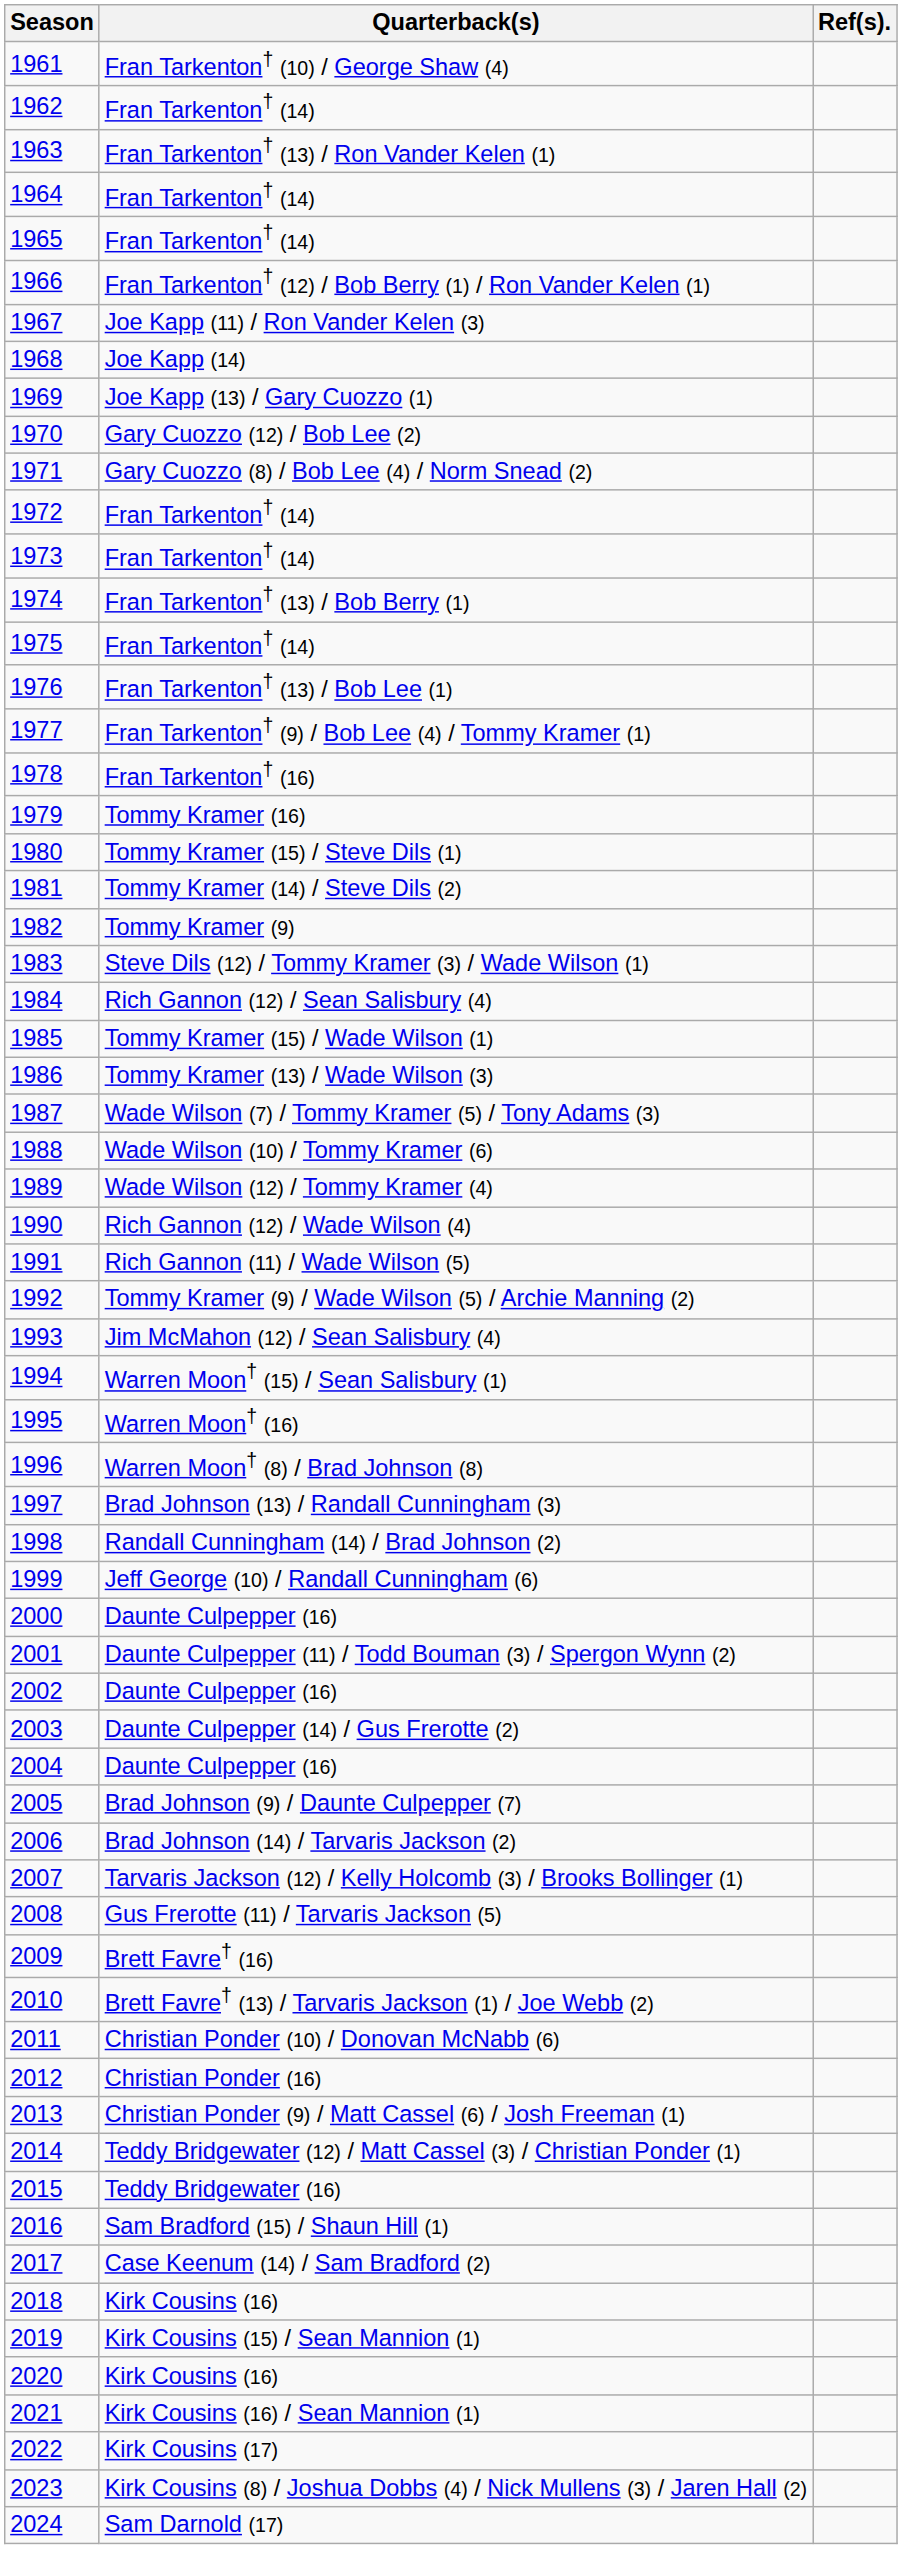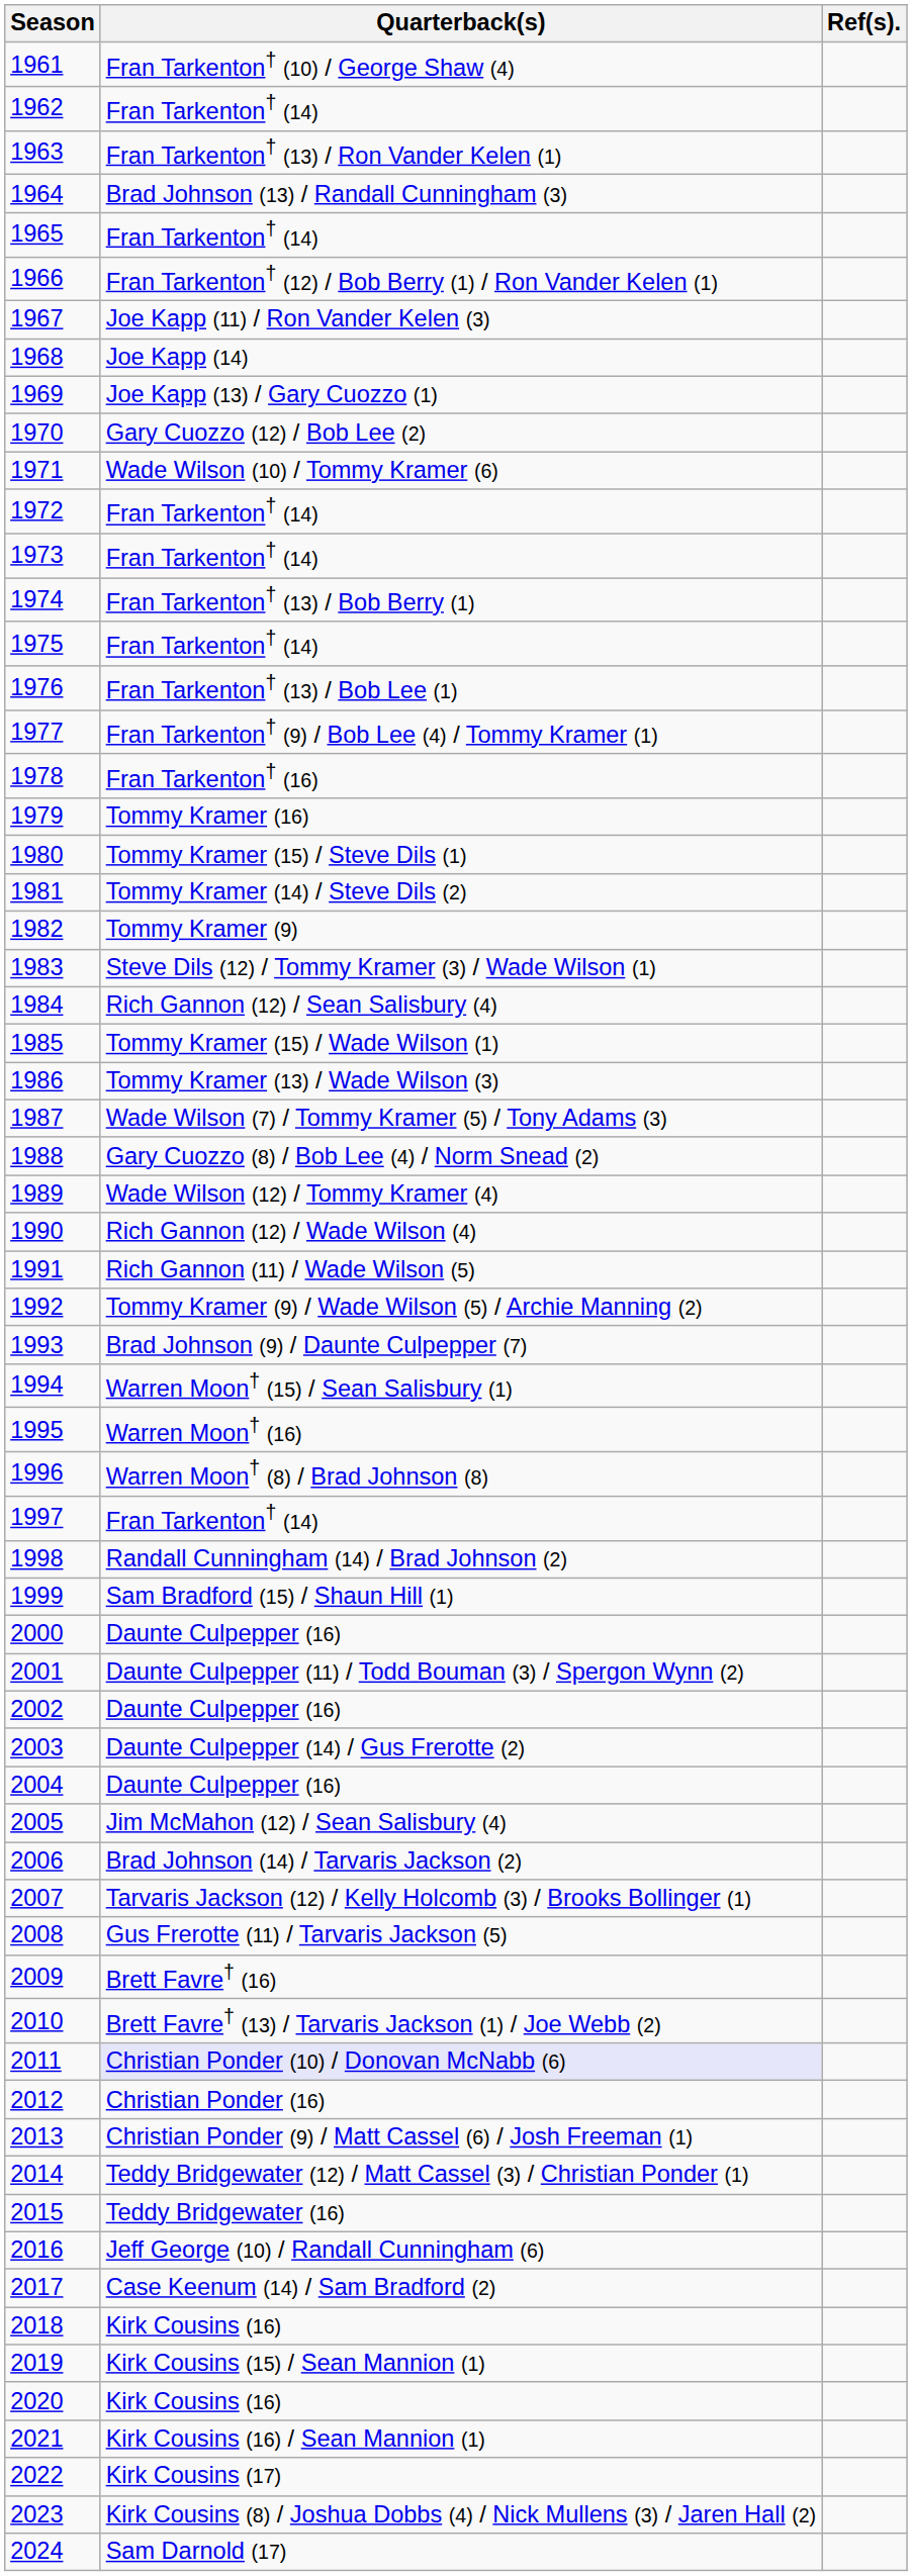 <table class="wikitable">
 <tr>
 <th>Season</th>
 <th>Quarterback(s)</th>
 <th>Ref(s).</th>
 </tr>
 <tr>
 <td><a href='#'>1961</a></td>
 <td><a href='#'>Fran Tarkenton</a><sup>†</sup> <small>(10)</small> / <a href='#'>George Shaw</a> <small>(4)</small></td>
 <td></td>
 </tr>
 <tr>
 <td><a href='#'>1962</a></td>
 <td><a href='#'>Fran Tarkenton</a><sup>†</sup> <small>(14)</small></td>
 <td></td>
 </tr>
 <tr>
 <td><a href='#'>1963</a></td>
 <td><a href='#'>Fran Tarkenton</a><sup>†</sup> <small>(13)</small> / <a href='#'>Ron Vander Kelen</a> <small>(1)</small></td>
 <td></td>
 </tr>
 <tr>
 <td><a href='#'>1964</a></td>
-<td><a href='#'>Fran Tarkenton</a><sup>†</sup> <small>(14)</small></td>
+<td><a href='#'>Brad Johnson</a> <small>(13)</small> / <a href='#'>Randall Cunningham</a> <small>(3)</small></td>
 <td></td>
 </tr>
 <tr>
 <td><a href='#'>1965</a></td>
 <td><a href='#'>Fran Tarkenton</a><sup>†</sup> <small>(14)</small></td>
 <td></td>
 </tr>
 <tr>
 <td><a href='#'>1966</a></td>
 <td><a href='#'>Fran Tarkenton</a><sup>†</sup> <small>(12)</small> / <a href='#'>Bob Berry</a> <small>(1)</small> / <a href='#'>Ron Vander Kelen</a> <small>(1)</small></td>
 <td></td>
 </tr>
 <tr>
 <td><a href='#'>1967</a></td>
 <td><a href='#'>Joe Kapp</a> <small>(11)</small> / <a href='#'>Ron Vander Kelen</a> <small>(3)</small></td>
 <td></td>
 </tr>
 <tr>
 <td><a href='#'>1968</a></td>
 <td><a href='#'>Joe Kapp</a> <small>(14)</small></td>
 <td></td>
 </tr>
 <tr>
 <td><a href='#'>1969</a></td>
 <td><a href='#'>Joe Kapp</a> <small>(13)</small> / <a href='#'>Gary Cuozzo</a> <small>(1)</small></td>
 <td></td>
 </tr>
 <tr>
 <td><a href='#'>1970</a></td>
 <td><a href='#'>Gary Cuozzo</a> <small>(12)</small> / <a href='#'>Bob Lee</a> <small>(2)</small></td>
 <td></td>
 </tr>
 <tr>
 <td><a href='#'>1971</a></td>
-<td><a href='#'>Gary Cuozzo</a> <small>(8)</small> / <a href='#'>Bob Lee</a> <small>(4)</small> / <a href='#'>Norm Snead</a> <small>(2)</small></td>
+<td><a href='#'>Wade Wilson</a> <small>(10)</small> / <a href='#'>Tommy Kramer</a> <small>(6)</small></td>
 <td></td>
 </tr>
 <tr>
 <td><a href='#'>1972</a></td>
 <td><a href='#'>Fran Tarkenton</a><sup>†</sup> <small>(14)</small></td>
 <td></td>
 </tr>
 <tr>
 <td><a href='#'>1973</a></td>
 <td><a href='#'>Fran Tarkenton</a><sup>†</sup> <small>(14)</small></td>
 <td></td>
 </tr>
 <tr>
 <td><a href='#'>1974</a></td>
 <td><a href='#'>Fran Tarkenton</a><sup>†</sup> <small>(13)</small> / <a href='#'>Bob Berry</a> <small>(1)</small></td>
 <td></td>
 </tr>
 <tr>
 <td><a href='#'>1975</a></td>
 <td><a href='#'>Fran Tarkenton</a><sup>†</sup> <small>(14)</small></td>
 <td></td>
 </tr>
 <tr>
 <td><a href='#'>1976</a></td>
 <td><a href='#'>Fran Tarkenton</a><sup>†</sup> <small>(13)</small> / <a href='#'>Bob Lee</a> <small>(1)</small></td>
 <td></td>
 </tr>
 <tr>
 <td><a href='#'>1977</a></td>
 <td><a href='#'>Fran Tarkenton</a><sup>†</sup> <small>(9)</small> / <a href='#'>Bob Lee</a> <small>(4)</small> / <a href='#'>Tommy Kramer</a> <small>(1)</small></td>
 <td></td>
 </tr>
 <tr>
 <td><a href='#'>1978</a></td>
 <td><a href='#'>Fran Tarkenton</a><sup>†</sup> <small>(16)</small></td>
 <td></td>
 </tr>
 <tr>
 <td><a href='#'>1979</a></td>
 <td><a href='#'>Tommy Kramer</a> <small>(16)</small></td>
 <td></td>
 </tr>
 <tr>
 <td><a href='#'>1980</a></td>
 <td><a href='#'>Tommy Kramer</a> <small>(15)</small> / <a href='#'>Steve Dils</a> <small>(1)</small></td>
 <td></td>
 </tr>
 <tr>
 <td><a href='#'>1981</a></td>
 <td><a href='#'>Tommy Kramer</a> <small>(14)</small> / <a href='#'>Steve Dils</a> <small>(2)</small></td>
 <td></td>
 </tr>
 <tr>
 <td><a href='#'>1982</a></td>
 <td><a href='#'>Tommy Kramer</a> <small>(9)</small></td>
 <td></td>
 </tr>
 <tr>
 <td><a href='#'>1983</a></td>
 <td><a href='#'>Steve Dils</a> <small>(12)</small> / <a href='#'>Tommy Kramer</a> <small>(3)</small> / <a href='#'>Wade Wilson</a> <small>(1)</small></td>
 <td></td>
 </tr>
 <tr>
 <td><a href='#'>1984</a></td>
 <td><a href='#'>Rich Gannon</a> <small>(12)</small> / <a href='#'>Sean Salisbury</a> <small>(4)</small></td>
 <td></td>
 </tr>
 <tr>
 <td><a href='#'>1985</a></td>
 <td><a href='#'>Tommy Kramer</a> <small>(15)</small> / <a href='#'>Wade Wilson</a> <small>(1)</small></td>
 <td></td>
 </tr>
 <tr>
 <td><a href='#'>1986</a></td>
 <td><a href='#'>Tommy Kramer</a> <small>(13)</small> / <a href='#'>Wade Wilson</a> <small>(3)</small></td>
 <td></td>
 </tr>
 <tr>
 <td><a href='#'>1987</a></td>
 <td><a href='#'>Wade Wilson</a> <small>(7)</small> / <a href='#'>Tommy Kramer</a> <small>(5)</small> / <a href='#'>Tony Adams</a> <small>(3)</small></td>
 <td></td>
 </tr>
 <tr>
 <td><a href='#'>1988</a></td>
-<td><a href='#'>Wade Wilson</a> <small>(10)</small> / <a href='#'>Tommy Kramer</a> <small>(6)</small></td>
+<td><a href='#'>Gary Cuozzo</a> <small>(8)</small> / <a href='#'>Bob Lee</a> <small>(4)</small> / <a href='#'>Norm Snead</a> <small>(2)</small></td>
 <td></td>
 </tr>
 <tr>
 <td><a href='#'>1989</a></td>
 <td><a href='#'>Wade Wilson</a> <small>(12)</small> / <a href='#'>Tommy Kramer</a> <small>(4)</small></td>
 <td></td>
 </tr>
 <tr>
 <td><a href='#'>1990</a></td>
 <td><a href='#'>Rich Gannon</a> <small>(12)</small> / <a href='#'>Wade Wilson</a> <small>(4)</small></td>
 <td></td>
 </tr>
 <tr>
 <td><a href='#'>1991</a></td>
 <td><a href='#'>Rich Gannon</a> <small>(11)</small> / <a href='#'>Wade Wilson</a> <small>(5)</small></td>
 <td></td>
 </tr>
 <tr>
 <td><a href='#'>1992</a></td>
 <td><a href='#'>Tommy Kramer</a> <small>(9)</small> / <a href='#'>Wade Wilson</a> <small>(5)</small> / <a href='#'>Archie Manning</a> <small>(2)</small></td>
 <td></td>
 </tr>
 <tr>
 <td><a href='#'>1993</a></td>
-<td><a href='#'>Jim McMahon</a> <small>(12)</small> / <a href='#'>Sean Salisbury</a> <small>(4)</small></td>
+<td><a href='#'>Brad Johnson</a> <small>(9)</small> / <a href='#'>Daunte Culpepper</a> <small>(7)</small></td>
 <td></td>
 </tr>
 <tr>
 <td><a href='#'>1994</a></td>
 <td><a href='#'>Warren Moon</a><sup>†</sup> <small>(15)</small> / <a href='#'>Sean Salisbury</a> <small>(1)</small></td>
 <td></td>
 </tr>
 <tr>
 <td><a href='#'>1995</a></td>
 <td><a href='#'>Warren Moon</a><sup>†</sup> <small>(16)</small></td>
 <td></td>
 </tr>
 <tr>
 <td><a href='#'>1996</a></td>
 <td><a href='#'>Warren Moon</a><sup>†</sup> <small>(8)</small> / <a href='#'>Brad Johnson</a> <small>(8)</small></td>
 <td></td>
 </tr>
 <tr>
 <td><a href='#'>1997</a></td>
-<td><a href='#'>Brad Johnson</a> <small>(13)</small> / <a href='#'>Randall Cunningham</a> <small>(3)</small></td>
+<td><a href='#'>Fran Tarkenton</a><sup>†</sup> <small>(14)</small></td>
 <td></td>
 </tr>
 <tr>
 <td><a href='#'>1998</a></td>
 <td><a href='#'>Randall Cunningham</a> <small>(14)</small> / <a href='#'>Brad Johnson</a> <small>(2)</small></td>
 <td></td>
 </tr>
 <tr>
 <td><a href='#'>1999</a></td>
-<td><a href='#'>Jeff George</a> <small>(10)</small> / <a href='#'>Randall Cunningham</a> <small>(6)</small></td>
+<td><a href='#'>Sam Bradford</a> <small>(15)</small> / <a href='#'>Shaun Hill</a> <small>(1)</small></td>
 <td></td>
 </tr>
 <tr>
 <td><a href='#'>2000</a></td>
 <td><a href='#'>Daunte Culpepper</a> <small>(16)</small></td>
 <td></td>
 </tr>
 <tr>
 <td><a href='#'>2001</a></td>
 <td><a href='#'>Daunte Culpepper</a> <small>(11)</small> / <a href='#'>Todd Bouman</a> <small>(3)</small> / <a href='#'>Spergon Wynn</a> <small>(2)</small></td>
 <td></td>
 </tr>
 <tr>
 <td><a href='#'>2002</a></td>
 <td><a href='#'>Daunte Culpepper</a> <small>(16)</small></td>
 <td></td>
 </tr>
 <tr>
 <td><a href='#'>2003</a></td>
 <td><a href='#'>Daunte Culpepper</a> <small>(14)</small> / <a href='#'>Gus Frerotte</a> <small>(2)</small></td>
 <td></td>
 </tr>
 <tr>
 <td><a href='#'>2004</a></td>
 <td><a href='#'>Daunte Culpepper</a> <small>(16)</small></td>
 <td></td>
 </tr>
 <tr>
 <td><a href='#'>2005</a></td>
-<td><a href='#'>Brad Johnson</a> <small>(9)</small> / <a href='#'>Daunte Culpepper</a> <small>(7)</small></td>
+<td><a href='#'>Jim McMahon</a> <small>(12)</small> / <a href='#'>Sean Salisbury</a> <small>(4)</small></td>
 <td></td>
 </tr>
 <tr>
 <td><a href='#'>2006</a></td>
 <td><a href='#'>Brad Johnson</a> <small>(14)</small> / <a href='#'>Tarvaris Jackson</a> <small>(2)</small></td>
 <td></td>
 </tr>
 <tr>
 <td><a href='#'>2007</a></td>
 <td><a href='#'>Tarvaris Jackson</a> <small>(12)</small> / <a href='#'>Kelly Holcomb</a> <small>(3)</small> / <a href='#'>Brooks Bollinger</a> <small>(1)</small></td>
 <td></td>
 </tr>
 <tr>
 <td><a href='#'>2008</a></td>
 <td><a href='#'>Gus Frerotte</a> <small>(11)</small> / <a href='#'>Tarvaris Jackson</a> <small>(5)</small></td>
 <td></td>
 </tr>
 <tr>
 <td><a href='#'>2009</a></td>
 <td><a href='#'>Brett Favre</a><sup>†</sup> <small>(16)</small></td>
 <td></td>
 </tr>
 <tr>
 <td><a href='#'>2010</a></td>
 <td><a href='#'>Brett Favre</a><sup>†</sup> <small>(13)</small> / <a href='#'>Tarvaris Jackson</a> <small>(1)</small> / <a href='#'>Joe Webb</a> <small>(2)</small></td>
 <td></td>
 </tr>
 <tr>
 <td><a href='#'>2011</a></td>
-<td><a href='#'>Christian Ponder</a> <small>(10)</small> / <a href='#'>Donovan McNabb</a> <small>(6)</small></td>
+<td style="background: lavender;"><a href='#'>Christian Ponder</a> <small>(10)</small> / <a href='#'>Donovan McNabb</a> <small>(6)</small></td>
 <td></td>
 </tr>
 <tr>
 <td><a href='#'>2012</a></td>
 <td><a href='#'>Christian Ponder</a> <small>(16)</small></td>
 <td></td>
 </tr>
 <tr>
 <td><a href='#'>2013</a></td>
 <td><a href='#'>Christian Ponder</a> <small>(9)</small> / <a href='#'>Matt Cassel</a> <small>(6)</small> / <a href='#'>Josh Freeman</a> <small>(1)</small></td>
 <td></td>
 </tr>
 <tr>
 <td><a href='#'>2014</a></td>
 <td><a href='#'>Teddy Bridgewater</a> <small>(12)</small> / <a href='#'>Matt Cassel</a> <small>(3)</small> / <a href='#'>Christian Ponder</a> <small>(1)</small></td>
 <td></td>
 </tr>
 <tr>
 <td><a href='#'>2015</a></td>
 <td><a href='#'>Teddy Bridgewater</a> <small>(16)</small></td>
 <td></td>
 </tr>
 <tr>
 <td><a href='#'>2016</a></td>
-<td><a href='#'>Sam Bradford</a> <small>(15)</small> / <a href='#'>Shaun Hill</a> <small>(1)</small></td>
+<td><a href='#'>Jeff George</a> <small>(10)</small> / <a href='#'>Randall Cunningham</a> <small>(6)</small></td>
 <td></td>
 </tr>
 <tr>
 <td><a href='#'>2017</a></td>
 <td><a href='#'>Case Keenum</a> <small>(14)</small> / <a href='#'>Sam Bradford</a> <small>(2)</small></td>
 <td></td>
 </tr>
 <tr>
 <td><a href='#'>2018</a></td>
 <td><a href='#'>Kirk Cousins</a> <small>(16)</small></td>
 <td></td>
 </tr>
 <tr>
 <td><a href='#'>2019</a></td>
 <td><a href='#'>Kirk Cousins</a> <small>(15)</small> / <a href='#'>Sean Mannion</a> <small>(1)</small></td>
 <td></td>
 </tr>
 <tr>
 <td><a href='#'>2020</a></td>
 <td><a href='#'>Kirk Cousins</a> <small>(16)</small></td>
 <td></td>
 </tr>
 <tr>
 <td><a href='#'>2021</a></td>
 <td><a href='#'>Kirk Cousins</a> <small>(16)</small> / <a href='#'>Sean Mannion</a> <small>(1)</small></td>
 <td></td>
 </tr>
 <tr>
 <td><a href='#'>2022</a></td>
 <td><a href='#'>Kirk Cousins</a> <small>(17)</small></td>
 <td></td>
 </tr>
 <tr>
 <td><a href='#'>2023</a></td>
 <td><a href='#'>Kirk Cousins</a> <small>(8)</small> / <a href='#'>Joshua Dobbs</a> <small>(4)</small> / <a href='#'>Nick Mullens</a> <small>(3)</small> / <a href='#'>Jaren Hall</a> <small>(2)</small></td>
 <td></td>
 </tr>
 <tr>
 <td><a href='#'>2024</a></td>
 <td><a href='#'>Sam Darnold</a> <small>(17)</small></td>
 <td></td>
 </tr>
 </table>
